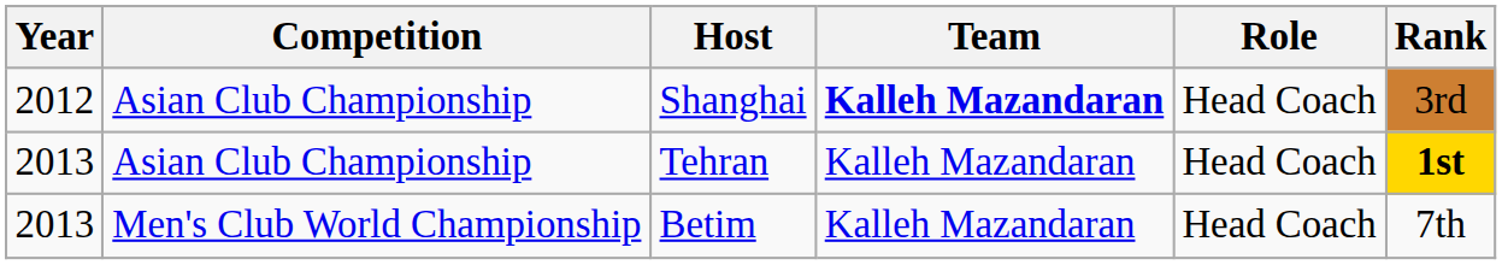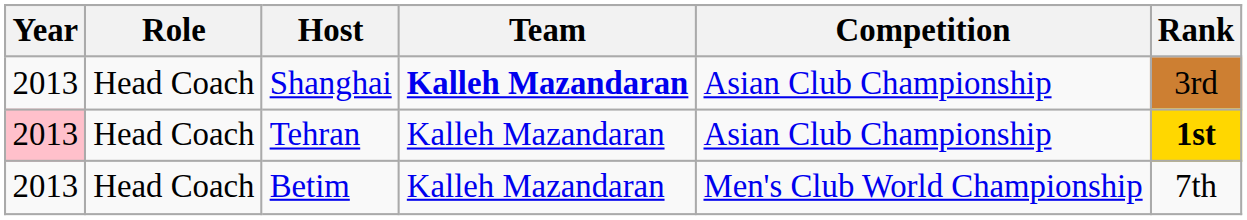 <table class="wikitable">
 <tr>
 <th>Year</th>
-<th>Competition</th>
+<th>Role</th>
 <th>Host</th>
 <th>Team</th>
-<th>Role</th>
+<th>Competition</th>
 <th>Rank</th>
 </tr>
 <tr>
-<td>2012</td>
-<td><a href='#'>Asian Club Championship</a></td>
+<td>2013</td>
+<td>Head Coach</td>
 <td> <a href='#'>Shanghai</a></td>
 <td><strong><a href='#'>Kalleh Mazandaran</a></strong></td>
-<td>Head Coach</td>
+<td><a href='#'>Asian Club Championship</a></td>
 <td style="background-color: #cd7f32;text-align:center">3rd</td>
 </tr>
 <tr>
-<td>2013</td>
-<td><a href='#'>Asian Club Championship</a></td>
+<td style="background: pink;">2013</td>
+<td>Head Coach</td>
 <td> <a href='#'>Tehran</a></td>
 <td><a href='#'>Kalleh Mazandaran</a></td>
-<td>Head Coach</td>
+<td><a href='#'>Asian Club Championship</a></td>
 <td style="background-color: gold;text-align:center"><strong>1st</strong></td>
 </tr>
 <tr>
 <td>2013</td>
-<td><a href='#'>Men's Club World Championship</a></td>
+<td>Head Coach</td>
 <td> <a href='#'>Betim</a></td>
 <td><a href='#'>Kalleh Mazandaran</a></td>
-<td>Head Coach</td>
+<td><a href='#'>Men's Club World Championship</a></td>
 <td style="text-align:center">7th</td>
 </tr>
 </table>
